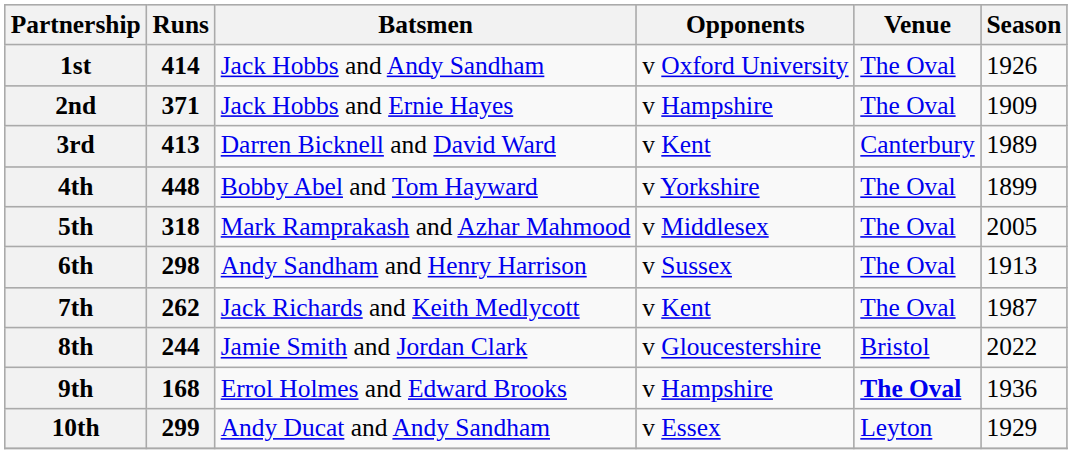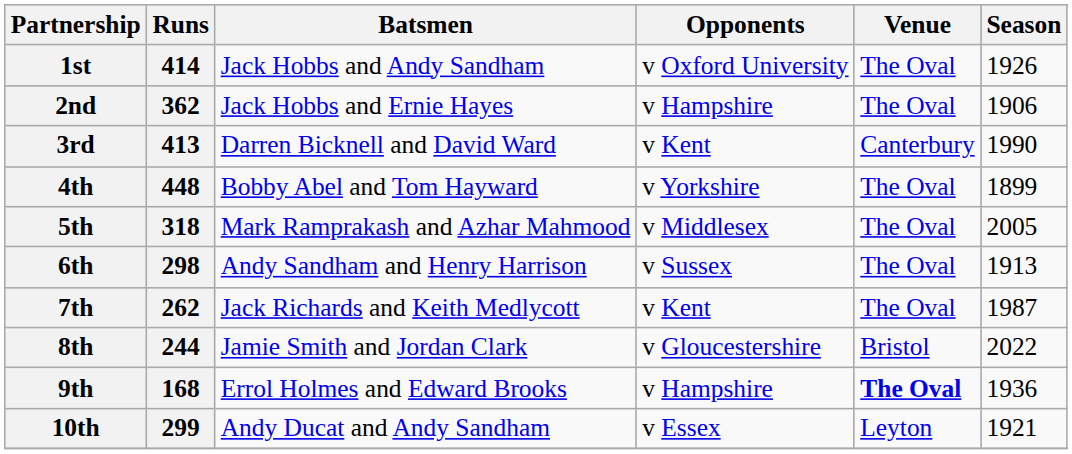 <table class="wikitable">
 <tr>
 <th>Partnership</th>
 <th>Runs</th>
 <th>Batsmen</th>
 <th>Opponents</th>
 <th>Venue</th>
 <th>Season</th>
 </tr>
 <tr>
 <th>1st</th>
 <th>414</th>
 <td> <a href='#'>Jack Hobbs</a> and  <a href='#'>Andy Sandham</a></td>
 <td>v <a href='#'>Oxford University</a></td>
 <td><a href='#'>The Oval</a></td>
 <td>1926</td>
 </tr>
 <tr>
 <th>2nd</th>
-<th>371</th>
+<th>362</th>
 <td> <a href='#'>Jack Hobbs</a> and  <a href='#'>Ernie Hayes</a></td>
 <td>v <a href='#'>Hampshire</a></td>
 <td><a href='#'>The Oval</a></td>
-<td>1909</td>
+<td>1906</td>
 </tr>
 <tr>
 <th>3rd</th>
 <th>413</th>
 <td> <a href='#'>Darren Bicknell</a> and  <a href='#'>David Ward</a></td>
 <td>v <a href='#'>Kent</a></td>
 <td><a href='#'>Canterbury</a></td>
-<td>1989</td>
+<td>1990</td>
 </tr>
 <tr>
 <th>4th</th>
 <th>448</th>
 <td> <a href='#'>Bobby Abel</a> and  <a href='#'>Tom Hayward</a></td>
 <td>v <a href='#'>Yorkshire</a></td>
 <td><a href='#'>The Oval</a></td>
 <td>1899</td>
 </tr>
 <tr>
 <th>5th</th>
 <th>318</th>
 <td> <a href='#'>Mark Ramprakash</a> and  <a href='#'>Azhar Mahmood</a></td>
 <td>v <a href='#'>Middlesex</a></td>
 <td><a href='#'>The Oval</a></td>
 <td>2005</td>
 </tr>
 <tr>
 <th>6th</th>
 <th>298</th>
 <td> <a href='#'>Andy Sandham</a> and  <a href='#'>Henry Harrison</a></td>
 <td>v <a href='#'>Sussex</a></td>
 <td><a href='#'>The Oval</a></td>
 <td>1913</td>
 </tr>
 <tr>
 <th>7th</th>
 <th>262</th>
 <td> <a href='#'>Jack Richards</a> and  <a href='#'>Keith Medlycott</a></td>
 <td>v <a href='#'>Kent</a></td>
 <td><a href='#'>The Oval</a></td>
 <td>1987</td>
 </tr>
 <tr>
 <th>8th</th>
 <th>244</th>
 <td> <a href='#'>Jamie Smith</a> and  <a href='#'>Jordan Clark</a></td>
 <td>v <a href='#'>Gloucestershire</a></td>
 <td><a href='#'>Bristol</a></td>
 <td>2022</td>
 </tr>
 <tr>
 <th>9th</th>
 <th>168</th>
 <td> <a href='#'>Errol Holmes</a> and  <a href='#'>Edward Brooks</a></td>
 <td>v <a href='#'>Hampshire</a></td>
 <td><strong><a href='#'>The Oval</a></strong></td>
 <td>1936</td>
 </tr>
 <tr>
 <th>10th</th>
 <th>299</th>
 <td> <a href='#'>Andy Ducat</a> and  <a href='#'>Andy Sandham</a></td>
 <td>v <a href='#'>Essex</a></td>
 <td><a href='#'>Leyton</a></td>
-<td>1929</td>
+<td>1921</td>
 </tr>
 <tr>
 </tr>
 </table>
